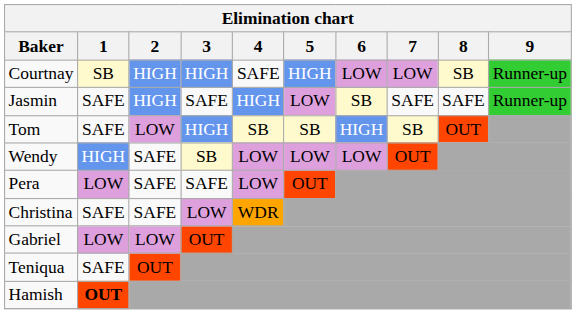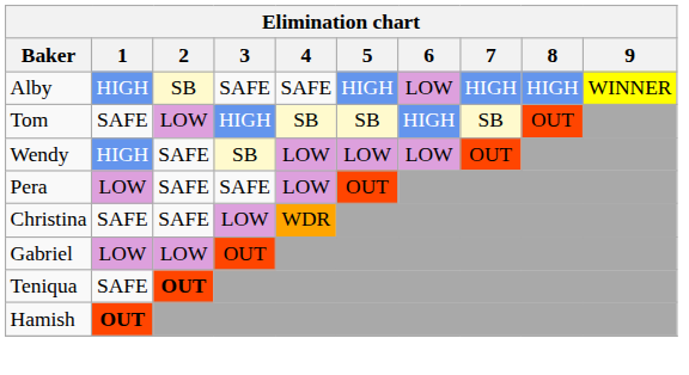 <table class="wikitable" style="text-align:center">
 <tr>
 <th ! colspan="10">Elimination chart</th>
 </tr>
 <tr>
 <th>Baker</th>
 <th>1</th>
 <th>2</th>
 <th>3</th>
 <th>4</th>
 <th>5</th>
 <th>6</th>
 <th>7</th>
 <th>8</th>
 <th>9</th>
 </tr>
 <tr>
-<td align="left">Courtnay</td>
+<td align="left">Alby</td>
+<td style="background:CornflowerBlue;color:white">HIGH</td>
 <td style="background:LemonChiffon;">SB</td>
-<td style="background:CornflowerBlue;color:white">HIGH</td>
-<td style="background:CornflowerBlue;color:white">HIGH</td>
+<td>SAFE</td>
 <td>SAFE</td>
 <td style="background:CornflowerBlue;color:white">HIGH</td>
 <td style="background:Plum;">LOW</td>
-<td style="background:Plum;">LOW</td>
-<td style="background:LemonChiffon;">SB</td>
-<td style="background:LimeGreen;">Runner-up</td>
-</tr>
-<tr>
-<td align="left">Jasmin</td>
-<td>SAFE</td>
 <td style="background:CornflowerBlue;color:white">HIGH</td>
-<td>SAFE</td>
 <td style="background:CornflowerBlue;color:white">HIGH</td>
-<td style="background:Plum;">LOW</td>
-<td style="background:LemonChiffon;">SB</td>
-<td>SAFE</td>
-<td>SAFE</td>
-<td style="background:LimeGreen;">Runner-up</td>
+<td style="background:Yellow;">WINNER</td>
 </tr>
 <tr>
 <td align="left">Tom</td>
 <td>SAFE</td>
 <td style="background:Plum;">LOW</td>
 <td style="background:CornflowerBlue;color:white">HIGH</td>
 <td style="background:LemonChiffon;">SB</td>
 <td style="background:LemonChiffon;">SB</td>
 <td style="background:CornflowerBlue;color:white">HIGH</td>
 <td style="background:LemonChiffon;">SB</td>
 <td style="background:orangered;">OUT</td>
 <td style="background:darkgrey;"></td>
 </tr>
 <tr>
 <td align="left">Wendy</td>
 <td style="background:CornflowerBlue;color:white">HIGH</td>
 <td>SAFE</td>
 <td style="background:LemonChiffon;">SB</td>
 <td style="background:Plum;">LOW</td>
 <td style="background:Plum;">LOW</td>
 <td style="background:Plum;">LOW</td>
 <td style="background:orangered;">OUT</td>
 <td colspan="2" style="background:darkgrey;"></td>
 </tr>
 <tr>
 <td align="left">Pera</td>
 <td style="background:Plum;">LOW</td>
 <td>SAFE</td>
 <td>SAFE</td>
 <td style="background:Plum;">LOW</td>
 <td style="background:orangered;">OUT</td>
 <td colspan="4" style="background:darkgrey;"></td>
 </tr>
 <tr>
 <td align="left">Christina</td>
 <td>SAFE</td>
 <td>SAFE</td>
 <td style="background:Plum;">LOW</td>
 <td style="background:orange;">WDR</td>
 <td colspan="5" style="background:darkgrey;"></td>
 </tr>
 <tr>
 <td align="left">Gabriel</td>
 <td style="background:Plum;">LOW</td>
 <td style="background:Plum;">LOW</td>
 <td style="background:orangered;">OUT</td>
 <td colspan="6" style="background:darkgrey;"></td>
 </tr>
 <tr>
 <td align="left">Teniqua</td>
 <td>SAFE</td>
-<td style="background:orangered;">OUT</td>
+<td style="background:orangered;"><strong>OUT</strong></td>
 <td colspan="7" style="background:darkgrey;"></td>
 </tr>
 <tr>
 <td align="left">Hamish</td>
 <td style="background:orangered;"><strong>OUT</strong></td>
 <td colspan="8" style="background:darkgrey;"></td>
 </tr>
 <tr>
 </tr>
 </table>
